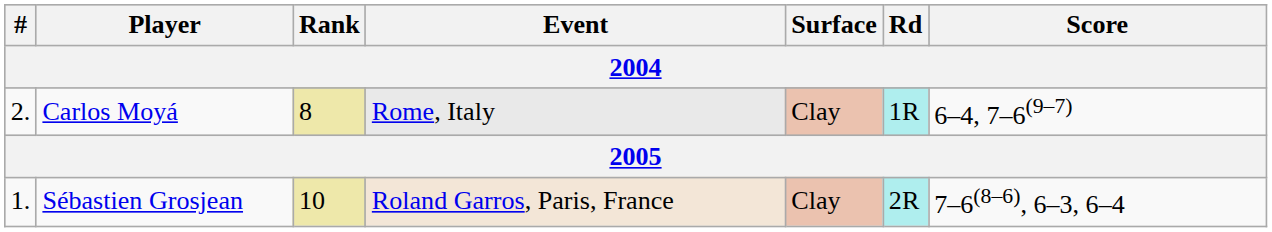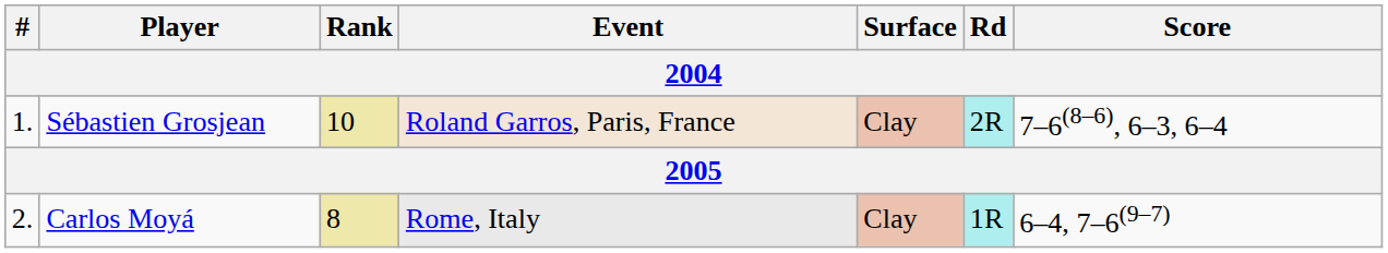 <table class="wikitable sortable">
 <tr>
 <th>#</th>
 <th width=150>Player</th>
 <th>Rank</th>
 <th width=250>Event</th>
 <th>Surface</th>
 <th>Rd</th>
 <th width=200>Score</th>
 </tr>
 <tr>
 <th colspan=7><a href='#'>2004</a></th>
 </tr>
 <tr>
+<td>1.</td>
+<td> <a href='#'>Sébastien Grosjean</a></td>
+<td bgcolor=EEE8AA>10</td>
+<td bgcolor=f3e6d7><a href='#'>Roland Garros</a>, Paris, France</td>
+<td bgcolor=#ebc2af>Clay</td>
+<td bgcolor=afeeee>2R</td>
+<td>7–6<sup>(8–6)</sup>, 6–3, 6–4</td>
+</tr>
+<tr>
+<th colspan=7><a href='#'>2005</a></th>
+</tr>
+<tr>
 <td>2.</td>
 <td> <a href='#'>Carlos Moyá</a></td>
 <td bgcolor=EEE8AA>8</td>
 <td bgcolor=e9e9e9><a href='#'>Rome</a>, Italy</td>
 <td bgcolor=#ebc2af>Clay</td>
 <td bgcolor=afeeee>1R</td>
 <td>6–4, 7–6<sup>(9–7)</sup></td>
 </tr>
-<tr>
-<th colspan=7><a href='#'>2005</a></th>
-</tr>
-<tr>
-<td>1.</td>
-<td> <a href='#'>Sébastien Grosjean</a></td>
-<td bgcolor=EEE8AA>10</td>
-<td bgcolor=f3e6d7><a href='#'>Roland Garros</a>, Paris, France</td>
-<td bgcolor=#ebc2af>Clay</td>
-<td bgcolor=afeeee>2R</td>
-<td>7–6<sup>(8–6)</sup>, 6–3, 6–4</td>
-</tr>
 </table>
